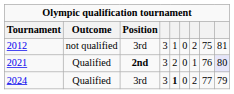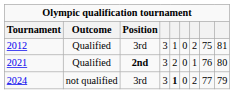 <table class="wikitable" style="text-align:center; font-size:90%;">
 <tr>
 <td colspan=10><strong>Olympic qualification tournament</strong></td>
 </tr>
 <tr>
 <th>Tournament</th>
 <th>Outcome</th>
 <th>Position</th>
 <th></th>
 <th></th>
 <th></th>
 <th></th>
 <th></th>
 <th></th>
 </tr>
 <tr>
 <td align=left> <a href='#'>2012</a></td>
-<td>not qualified</td>
+<td>Qualified</td>
 <td>3rd</td>
 <td>3</td>
 <td>1</td>
 <td>0</td>
 <td>2</td>
 <td>75</td>
 <td>81</td>
 </tr>
 <tr>
 <td align=left> <a href='#'>2021</a></td>
 <td>Qualified</td>
 <td><strong>2nd</strong></td>
 <td>3</td>
 <td>2</td>
 <td>0</td>
 <td>1</td>
 <td>76</td>
-<td style="background: lavender;">80</td>
+<td>80</td>
 </tr>
 <tr>
 <td align=left> <a href='#'>2024</a></td>
-<td>Qualified</td>
+<td>not qualified</td>
 <td>3rd</td>
 <td>3</td>
 <td><strong>1</strong></td>
 <td>0</td>
 <td>2</td>
 <td>77</td>
 <td>79</td>
 </tr>
 </table>
